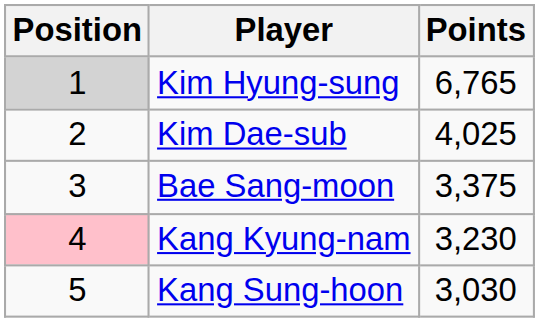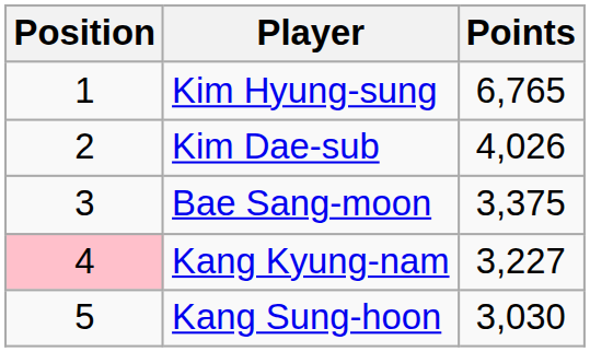 <table class="wikitable">
 <tr>
 <th>Position</th>
 <th>Player</th>
 <th>Points</th>
 </tr>
 <tr>
-<td align=center style="background: lightgrey;">1</td>
+<td align=center>1</td>
 <td> <a href='#'>Kim Hyung-sung</a></td>
 <td align=center>6,765</td>
 </tr>
 <tr>
 <td align=center>2</td>
 <td> <a href='#'>Kim Dae-sub</a></td>
-<td align=center>4,025</td>
+<td align=center>4,026</td>
 </tr>
 <tr>
 <td align=center>3</td>
 <td> <a href='#'>Bae Sang-moon</a></td>
 <td align=center>3,375</td>
 </tr>
 <tr>
 <td align=center style="background: pink;">4</td>
 <td> <a href='#'>Kang Kyung-nam</a></td>
-<td align=center>3,230</td>
+<td align=center>3,227</td>
 </tr>
 <tr>
 <td align=center>5</td>
 <td> <a href='#'>Kang Sung-hoon</a></td>
 <td align=center>3,030</td>
 </tr>
 </table>
